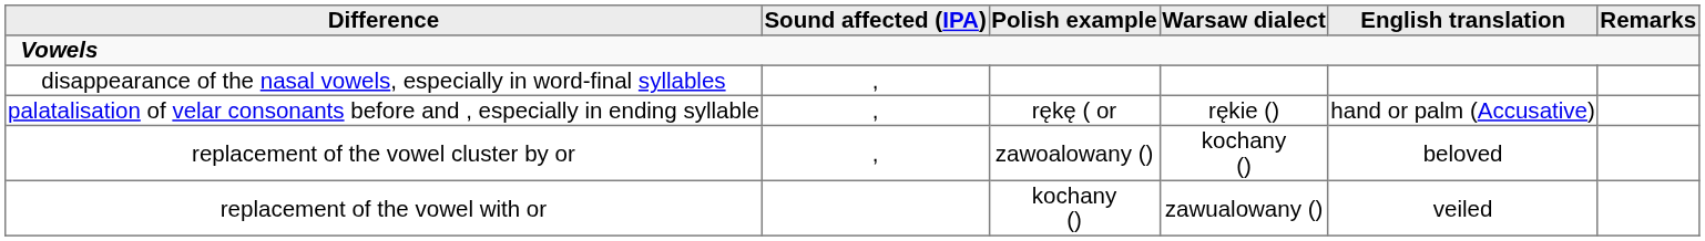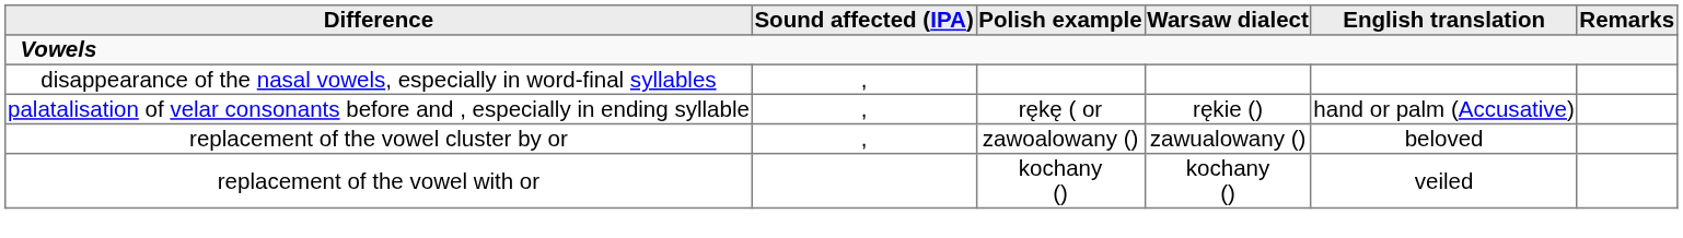 <table border="1" cellpadding="1" cellspacing="0" style="font-size: 85%; border: gray solid 1px; border-collapse: collapse; text-align: center;">
 <tr style="background: #ececec;">
 <th>Difference</th>
 <th>Sound affected (<a href='#'>IPA</a>)</th>
 <th>Polish example</th>
 <th>Warsaw dialect</th>
 <th>English translation</th>
 <th>Remarks</th>
 </tr>
 <tr>
 <th colspan="14" style="background: #f9f9f9; text-align: left;">  <em>Vowels</em></th>
 </tr>
 <tr>
 <td>disappearance of the <a href='#'>nasal vowels</a>, especially in word-final <a href='#'>syllables</a></td>
 <td>, </td>
 <td></td>
 <td></td>
 <td></td>
 <td></td>
 </tr>
 <tr>
 <td><a href='#'>palatalisation</a> of <a href='#'>velar consonants</a> before  and , especially in ending syllable</td>
 <td>, </td>
 <td>rękę ( or </td>
 <td>rękie ()</td>
 <td>hand or palm (<a href='#'>Accusative</a>)</td>
 <td></td>
 </tr>
 <tr>
 <td>replacement of the vowel cluster  by  or </td>
 <td>,</td>
 <td>zawoalowany ()</td>
-<td>kochany <br>()</td>
+<td>zawualowany ()</td>
 <td>beloved</td>
 <td></td>
 </tr>
 <tr>
 <td>replacement of the vowel  with  or </td>
 <td></td>
 <td>kochany <br>()</td>
-<td>zawualowany ()</td>
+<td>kochany <br>()</td>
 <td>veiled</td>
 <td></td>
 </tr>
 </table>
